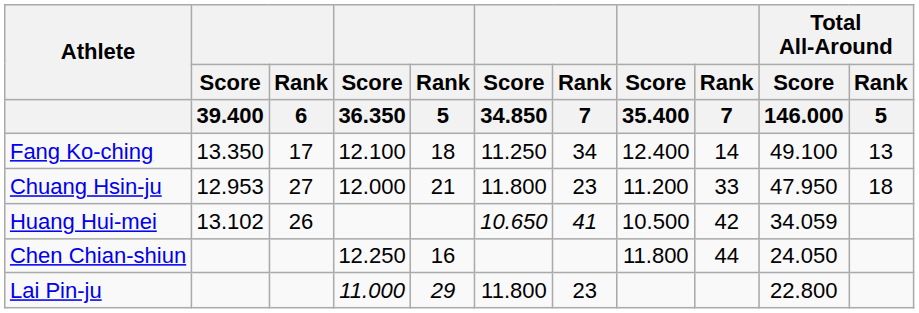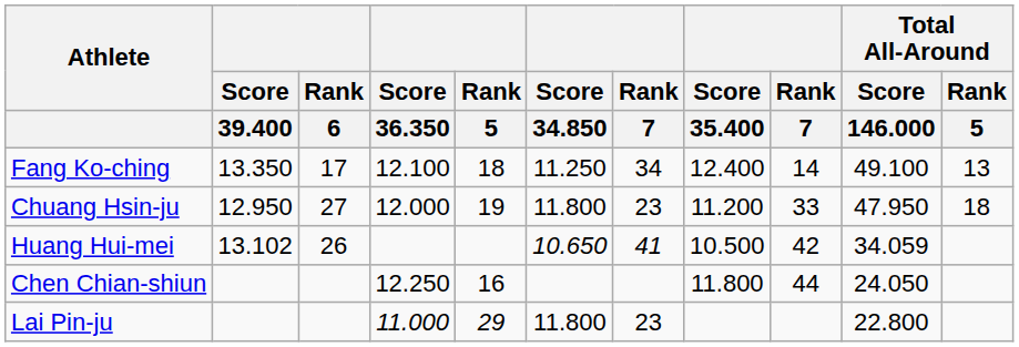 <table class="wikitable" style="font-size:90%; text-align:center">
 <tr>
 <th rowspan="2">Athlete</th>
 <th colspan="2"></th>
 <th colspan="2"></th>
 <th colspan="2"></th>
 <th colspan="2"></th>
 <th colspan="2">Total<br>All-Around</th>
 </tr>
 <tr>
 <th>Score</th>
 <th>Rank</th>
 <th>Score</th>
 <th>Rank</th>
 <th>Score</th>
 <th>Rank</th>
 <th>Score</th>
 <th>Rank</th>
 <th>Score</th>
 <th>Rank</th>
 </tr>
 <tr>
 <th align="left"></th>
 <th>39.400</th>
 <th>6</th>
 <th>36.350</th>
 <th>5</th>
 <th>34.850</th>
 <th>7</th>
 <th>35.400</th>
 <th>7</th>
 <th>146.000</th>
 <th>5 </th>
 </tr>
 <tr>
 <td align="left"><a href='#'>Fang Ko-ching</a></td>
 <td>13.350</td>
 <td>17 <strong></strong></td>
 <td>12.100</td>
 <td>18</td>
 <td>11.250</td>
 <td>34</td>
 <td>12.400</td>
 <td>14</td>
 <td>49.100</td>
 <td>13 <strong></strong></td>
 </tr>
 <tr>
 <td align="left"><a href='#'>Chuang Hsin-ju</a></td>
-<td>12.953</td>
+<td>12.950</td>
 <td>27</td>
 <td>12.000</td>
-<td>21</td>
+<td>19</td>
 <td>11.800</td>
 <td>23</td>
 <td>11.200</td>
 <td>33</td>
 <td>47.950</td>
 <td>18 <strong></strong></td>
 </tr>
 <tr>
 <td align="left"><a href='#'>Huang Hui-mei</a></td>
 <td>13.102</td>
 <td>26</td>
 <td></td>
 <td></td>
 <td><em>10.650</em></td>
 <td><em>41</em></td>
 <td>10.500</td>
 <td>42</td>
 <td>34.059</td>
 <td></td>
 </tr>
 <tr>
 <td align="left"><a href='#'>Chen Chian-shiun</a></td>
 <td></td>
 <td></td>
 <td>12.250</td>
 <td>16</td>
 <td></td>
 <td></td>
 <td>11.800</td>
 <td>44</td>
 <td>24.050</td>
 <td></td>
 </tr>
 <tr>
 <td align="left"><a href='#'>Lai Pin-ju</a></td>
 <td></td>
 <td></td>
 <td><em>11.000</em></td>
 <td><em>29</em></td>
 <td>11.800</td>
 <td>23</td>
 <td></td>
 <td></td>
 <td>22.800</td>
 <td></td>
 </tr>
 </table>
